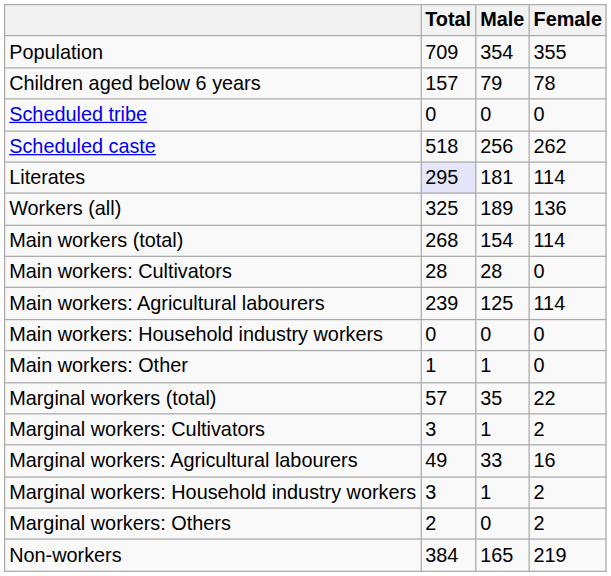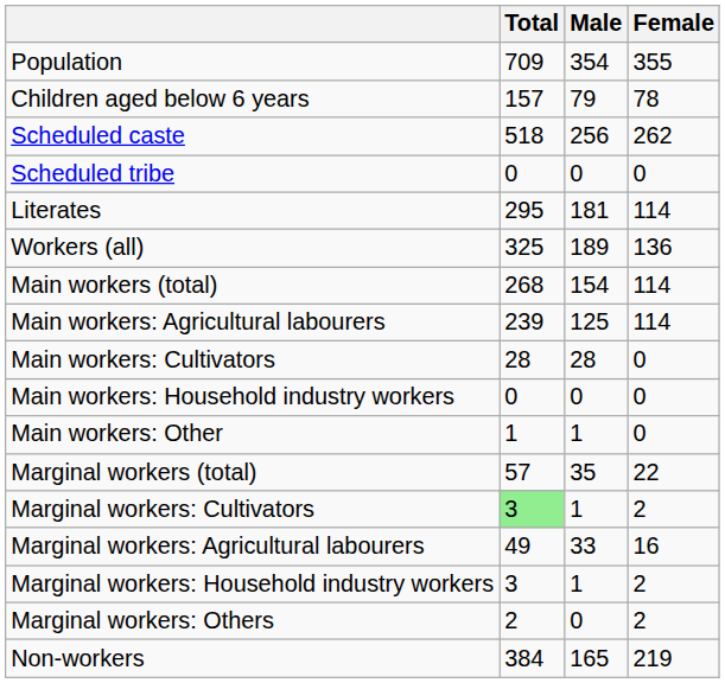 <table class="wikitable sortable">
 <tr>
 <th></th>
 <th>Total</th>
 <th>Male</th>
 <th>Female</th>
 </tr>
 <tr>
 <td>Population</td>
 <td>709</td>
 <td>354</td>
 <td>355</td>
 </tr>
 <tr>
 <td>Children aged below 6 years</td>
 <td>157</td>
 <td>79</td>
 <td>78</td>
 </tr>
 <tr>
+<td><a href='#'>Scheduled caste</a></td>
+<td>518</td>
+<td>256</td>
+<td>262</td>
+</tr>
+<tr>
 <td><a href='#'>Scheduled tribe</a></td>
 <td>0</td>
 <td>0</td>
 <td>0</td>
 </tr>
 <tr>
-<td><a href='#'>Scheduled caste</a></td>
-<td>518</td>
-<td>256</td>
-<td>262</td>
-</tr>
-<tr>
 <td>Literates</td>
-<td style="background: lavender;">295</td>
+<td>295</td>
 <td>181</td>
 <td>114</td>
 </tr>
 <tr>
 <td>Workers (all)</td>
 <td>325</td>
 <td>189</td>
 <td>136</td>
 </tr>
 <tr>
 <td>Main workers (total)</td>
 <td>268</td>
 <td>154</td>
 <td>114</td>
 </tr>
 <tr>
+<td>Main workers: Agricultural labourers</td>
+<td>239</td>
+<td>125</td>
+<td>114</td>
+</tr>
+<tr>
 <td>Main workers: Cultivators</td>
 <td>28</td>
 <td>28</td>
 <td>0</td>
-</tr>
-<tr>
-<td>Main workers: Agricultural labourers</td>
-<td>239</td>
-<td>125</td>
-<td>114</td>
 </tr>
 <tr>
 <td>Main workers: Household industry workers</td>
 <td>0</td>
 <td>0</td>
 <td>0</td>
 </tr>
 <tr>
 <td>Main workers: Other</td>
 <td>1</td>
 <td>1</td>
 <td>0</td>
 </tr>
 <tr>
 <td>Marginal workers (total)</td>
 <td>57</td>
 <td>35</td>
 <td>22</td>
 </tr>
 <tr>
 <td>Marginal workers: Cultivators</td>
-<td>3</td>
+<td style="background: lightgreen;">3</td>
 <td>1</td>
 <td>2</td>
 </tr>
 <tr>
 <td>Marginal workers: Agricultural labourers</td>
 <td>49</td>
 <td>33</td>
 <td>16</td>
 </tr>
 <tr>
 <td>Marginal workers: Household industry workers</td>
 <td>3</td>
 <td>1</td>
 <td>2</td>
 </tr>
 <tr>
 <td>Marginal workers: Others</td>
 <td>2</td>
 <td>0</td>
 <td>2</td>
 </tr>
 <tr>
 <td>Non-workers</td>
 <td>384</td>
 <td>165</td>
 <td>219</td>
 </tr>
 </table>
